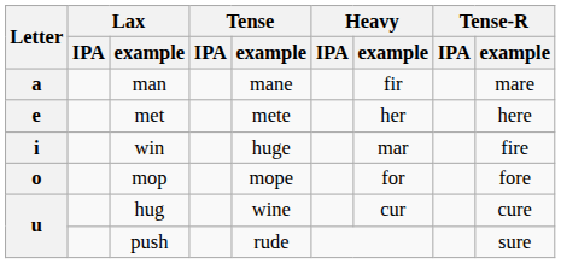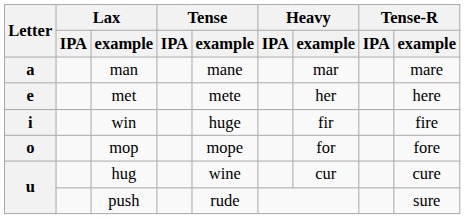 <table class="wikitable" style="text-align: center">
 <tr>
 <th rowspan="2">Letter</th>
 <th colspan="2">Lax</th>
 <th colspan="2">Tense</th>
 <th colspan="2">Heavy</th>
 <th colspan="2">Tense-R</th>
 </tr>
 <tr>
 <th>IPA</th>
 <th>example</th>
 <th>IPA</th>
 <th>example</th>
 <th>IPA</th>
 <th>example</th>
 <th>IPA</th>
 <th>example</th>
 </tr>
 <tr>
 <th>a</th>
 <td></td>
 <td>man</td>
 <td></td>
 <td>mane</td>
 <td></td>
-<td>fir</td>
+<td>mar</td>
 <td></td>
 <td>mare</td>
 </tr>
 <tr>
 <th>e</th>
 <td></td>
 <td>met</td>
 <td></td>
 <td>mete</td>
 <td></td>
 <td>her</td>
 <td></td>
 <td>here</td>
 </tr>
 <tr>
 <th>i</th>
 <td></td>
 <td>win</td>
 <td></td>
 <td>huge</td>
 <td></td>
-<td>mar</td>
+<td>fir</td>
 <td></td>
 <td>fire</td>
 </tr>
 <tr>
 <th>o</th>
 <td></td>
 <td>mop</td>
 <td></td>
 <td>mope</td>
 <td></td>
 <td>for</td>
 <td></td>
 <td>fore</td>
 </tr>
 <tr>
 <th rowspan="2">u</th>
 <td></td>
 <td>hug</td>
 <td></td>
 <td>wine</td>
 <td></td>
 <td>cur</td>
 <td></td>
 <td>cure</td>
 </tr>
 <tr>
 <td></td>
 <td>push</td>
 <td></td>
 <td>rude</td>
 <td colspan="2"></td>
 <td></td>
 <td>sure</td>
 </tr>
 </table>
